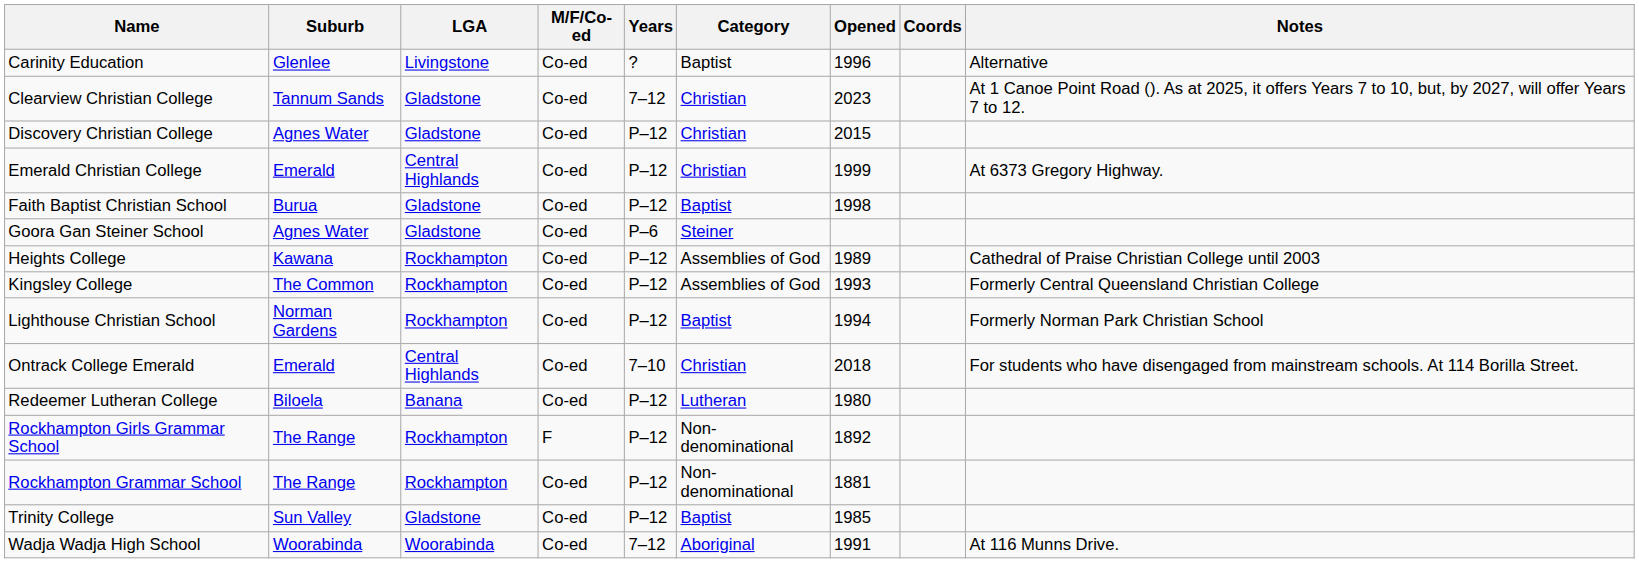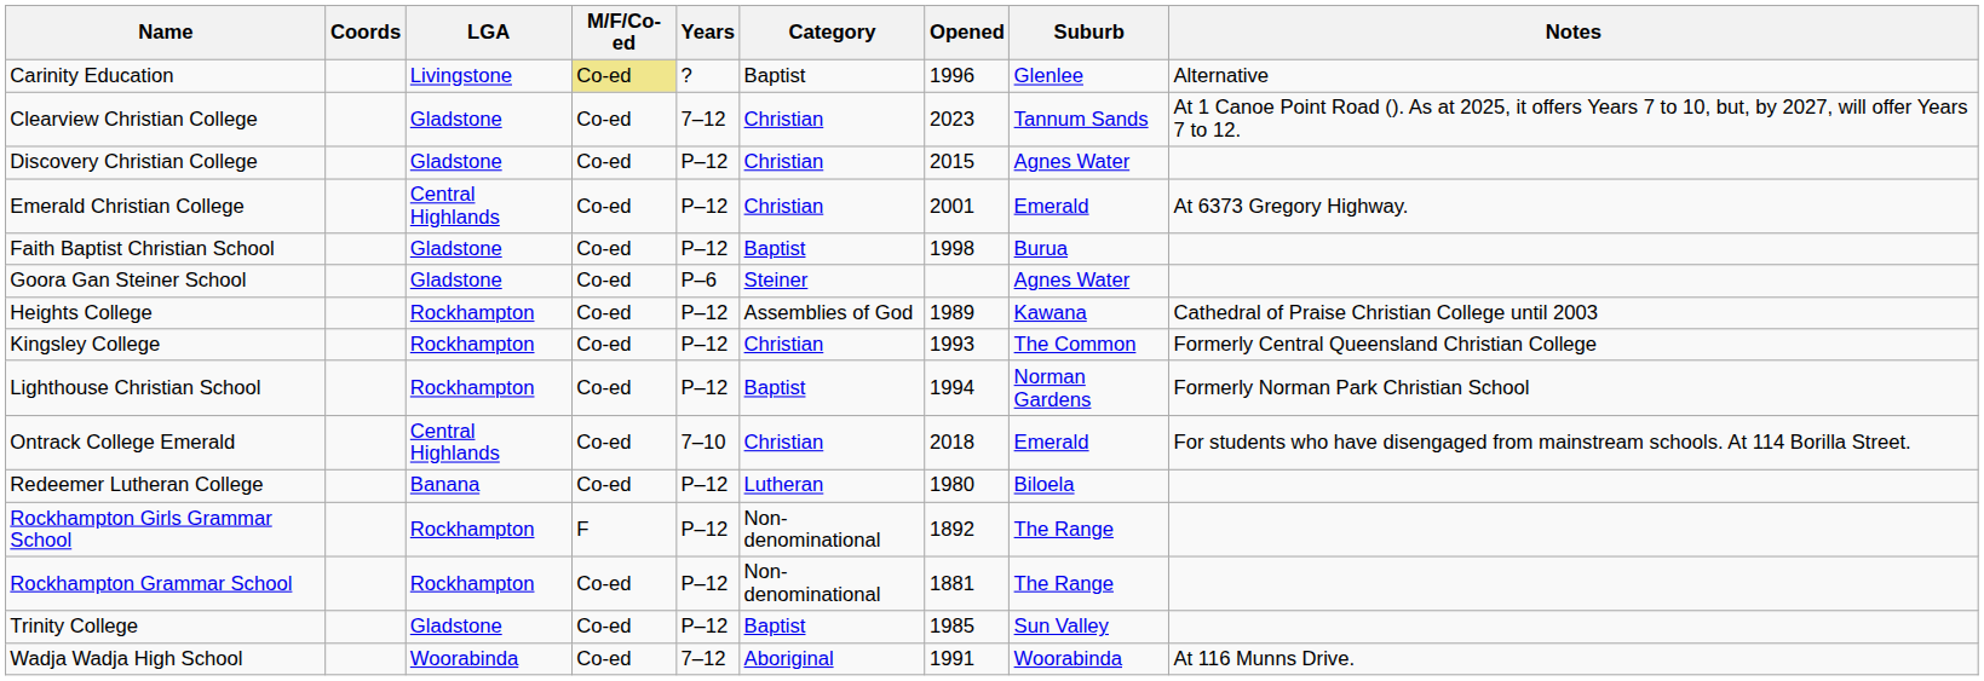 <table class="wikitable sortable">
 <tr>
 <th>Name</th>
-<th>Suburb</th>
+<th>Coords</th>
 <th>LGA</th>
 <th>M/F/Co-ed</th>
 <th>Years</th>
 <th>Category</th>
 <th>Opened</th>
-<th>Coords</th>
+<th>Suburb</th>
 <th>Notes</th>
 </tr>
 <tr>
 <td>Carinity Education</td>
-<td><a href='#'>Glenlee</a></td>
+<td></td>
 <td><a href='#'>Livingstone</a></td>
-<td>Co-ed</td>
+<td style="background: khaki;">Co-ed</td>
 <td>?</td>
 <td>Baptist</td>
 <td>1996</td>
-<td></td>
+<td><a href='#'>Glenlee</a></td>
 <td>Alternative</td>
 </tr>
 <tr>
 <td>Clearview Christian College</td>
-<td><a href='#'>Tannum Sands</a></td>
+<td></td>
 <td><a href='#'>Gladstone</a></td>
 <td>Co-ed</td>
 <td>7–12</td>
 <td><a href='#'>Christian</a></td>
 <td>2023</td>
-<td></td>
+<td><a href='#'>Tannum Sands</a></td>
 <td>At 1 Canoe Point Road (). As at 2025, it offers Years 7 to 10, but, by 2027, will offer Years 7 to 12.</td>
 </tr>
 <tr>
 <td>Discovery Christian College</td>
-<td><a href='#'>Agnes Water</a></td>
+<td></td>
 <td><a href='#'>Gladstone</a></td>
 <td>Co-ed</td>
 <td>P–12</td>
 <td><a href='#'>Christian</a></td>
 <td>2015</td>
-<td></td>
+<td><a href='#'>Agnes Water</a></td>
 <td></td>
 </tr>
 <tr>
 <td>Emerald Christian College</td>
-<td><a href='#'>Emerald</a></td>
+<td></td>
 <td><a href='#'>Central Highlands</a></td>
 <td>Co-ed</td>
 <td>P–12</td>
 <td><a href='#'>Christian</a></td>
-<td>1999</td>
-<td></td>
+<td>2001</td>
+<td><a href='#'>Emerald</a></td>
 <td>At 6373 Gregory Highway.</td>
 </tr>
 <tr>
 <td>Faith Baptist Christian School</td>
-<td><a href='#'>Burua</a></td>
+<td></td>
 <td><a href='#'>Gladstone</a></td>
 <td>Co-ed</td>
 <td>P–12</td>
 <td><a href='#'>Baptist</a></td>
 <td>1998</td>
-<td></td>
+<td><a href='#'>Burua</a></td>
 <td></td>
 </tr>
 <tr>
 <td>Goora Gan Steiner School</td>
-<td><a href='#'>Agnes Water</a></td>
+<td></td>
 <td><a href='#'>Gladstone</a></td>
 <td>Co-ed</td>
 <td>P–6</td>
 <td><a href='#'>Steiner</a></td>
 <td></td>
-<td></td>
+<td><a href='#'>Agnes Water</a></td>
 <td></td>
 </tr>
 <tr>
 <td>Heights College</td>
-<td><a href='#'>Kawana</a></td>
+<td></td>
 <td><a href='#'>Rockhampton</a></td>
 <td>Co-ed</td>
 <td>P–12</td>
 <td>Assemblies of God</td>
 <td>1989</td>
-<td></td>
+<td><a href='#'>Kawana</a></td>
 <td>Cathedral of Praise Christian College until 2003</td>
 </tr>
 <tr>
 <td>Kingsley College</td>
-<td><a href='#'>The Common</a></td>
+<td></td>
 <td><a href='#'>Rockhampton</a></td>
 <td>Co-ed</td>
 <td>P–12</td>
-<td>Assemblies of God</td>
+<td><a href='#'>Christian</a></td>
 <td>1993</td>
-<td></td>
+<td><a href='#'>The Common</a></td>
 <td>Formerly Central Queensland Christian College</td>
 </tr>
 <tr>
 <td>Lighthouse Christian School</td>
-<td><a href='#'>Norman Gardens</a></td>
+<td></td>
 <td><a href='#'>Rockhampton</a></td>
 <td>Co-ed</td>
 <td>P–12</td>
 <td><a href='#'>Baptist</a></td>
 <td>1994</td>
-<td></td>
+<td><a href='#'>Norman Gardens</a></td>
 <td>Formerly Norman Park Christian School</td>
 </tr>
 <tr>
 <td>Ontrack College Emerald</td>
-<td><a href='#'>Emerald</a></td>
+<td></td>
 <td><a href='#'>Central Highlands</a></td>
 <td>Co-ed</td>
 <td>7–10</td>
 <td><a href='#'>Christian</a></td>
 <td>2018</td>
-<td></td>
+<td><a href='#'>Emerald</a></td>
 <td>For students who have disengaged from mainstream schools. At 114 Borilla Street.</td>
 </tr>
 <tr>
 <td>Redeemer Lutheran College</td>
-<td><a href='#'>Biloela</a></td>
+<td></td>
 <td><a href='#'>Banana</a></td>
 <td>Co-ed</td>
 <td>P–12</td>
 <td><a href='#'>Lutheran</a></td>
 <td>1980</td>
-<td></td>
+<td><a href='#'>Biloela</a></td>
 <td></td>
 </tr>
 <tr>
 <td><a href='#'>Rockhampton Girls Grammar School</a></td>
-<td><a href='#'>The Range</a></td>
+<td></td>
 <td><a href='#'>Rockhampton</a></td>
 <td>F</td>
 <td>P–12</td>
 <td>Non-denominational</td>
 <td>1892</td>
-<td></td>
+<td><a href='#'>The Range</a></td>
 <td></td>
 </tr>
 <tr>
 <td><a href='#'>Rockhampton Grammar School</a></td>
-<td><a href='#'>The Range</a></td>
+<td></td>
 <td><a href='#'>Rockhampton</a></td>
 <td>Co-ed</td>
 <td>P–12</td>
 <td>Non-denominational</td>
 <td>1881</td>
-<td></td>
+<td><a href='#'>The Range</a></td>
 <td></td>
 </tr>
 <tr>
 <td>Trinity College</td>
-<td><a href='#'>Sun Valley</a></td>
+<td></td>
 <td><a href='#'>Gladstone</a></td>
 <td>Co-ed</td>
 <td>P–12</td>
 <td><a href='#'>Baptist</a></td>
 <td>1985</td>
-<td></td>
+<td><a href='#'>Sun Valley</a></td>
 <td></td>
 </tr>
 <tr>
 <td>Wadja Wadja High School</td>
-<td><a href='#'>Woorabinda</a></td>
+<td></td>
 <td><a href='#'>Woorabinda</a></td>
 <td>Co-ed</td>
 <td>7–12</td>
 <td><a href='#'>Aboriginal</a></td>
 <td>1991</td>
-<td></td>
+<td><a href='#'>Woorabinda</a></td>
 <td>At 116 Munns Drive.</td>
 </tr>
 </table>
